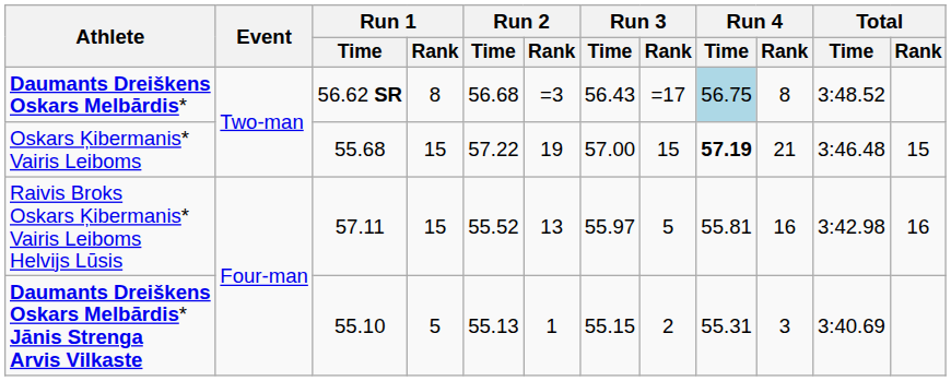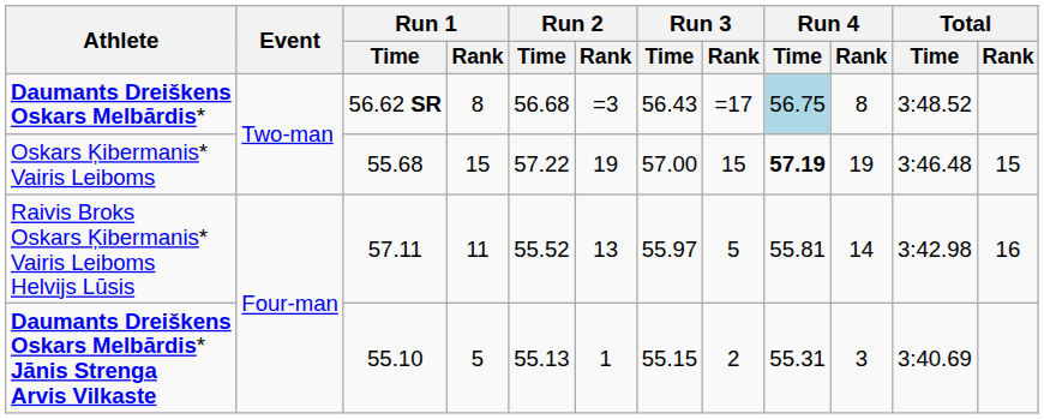 <table class="wikitable" style="font-size:90%">
 <tr>
 <th rowspan="2">Athlete</th>
 <th rowspan="2">Event</th>
 <th colspan="2">Run 1</th>
 <th colspan="2">Run 2</th>
 <th colspan="2">Run 3</th>
 <th colspan="2">Run 4</th>
 <th colspan="2">Total</th>
 </tr>
 <tr style="font-size:95%">
 <th>Time</th>
 <th>Rank</th>
 <th>Time</th>
 <th>Rank</th>
 <th>Time</th>
 <th>Rank</th>
 <th>Time</th>
 <th>Rank</th>
 <th>Time</th>
 <th>Rank</th>
 </tr>
 <tr align=center>
 <td align=left><strong><a href='#'>Daumants Dreiškens</a><br><a href='#'>Oskars Melbārdis</a></strong>*</td>
 <td align=left rowspan=2><a href='#'>Two-man</a></td>
 <td>56.62 <strong>SR</strong></td>
 <td>8</td>
 <td>56.68</td>
 <td>=3</td>
 <td>56.43</td>
 <td>=17</td>
 <td style="background: lightblue;">56.75</td>
 <td>8</td>
 <td>3:48.52</td>
 <td></td>
 </tr>
 <tr align=center>
 <td align=left><a href='#'>Oskars Ķibermanis</a>*<br><a href='#'>Vairis Leiboms</a></td>
 <td>55.68</td>
 <td>15</td>
 <td>57.22</td>
 <td>19</td>
 <td>57.00</td>
 <td>15</td>
 <td><strong>57.19</strong></td>
-<td>21</td>
+<td>19</td>
 <td>3:46.48</td>
 <td>15</td>
 </tr>
 <tr align=center>
 <td align=left><a href='#'>Raivis Broks</a><br><a href='#'>Oskars Ķibermanis</a>*<br><a href='#'>Vairis Leiboms</a><br><a href='#'>Helvijs Lūsis</a></td>
 <td align=left rowspan=2><a href='#'>Four-man</a></td>
 <td>57.11</td>
-<td>15</td>
+<td>11</td>
 <td>55.52</td>
 <td>13</td>
 <td>55.97</td>
 <td>5</td>
 <td>55.81</td>
-<td>16</td>
+<td>14</td>
 <td>3:42.98</td>
 <td>16</td>
 </tr>
 <tr align=center>
 <td align=left><strong><a href='#'>Daumants Dreiškens</a></strong><br><strong><a href='#'>Oskars Melbārdis</a></strong>*<br><strong><a href='#'>Jānis Strenga</a></strong><br><strong><a href='#'>Arvis Vilkaste</a></strong></td>
 <td>55.10</td>
 <td>5</td>
 <td>55.13</td>
 <td>1</td>
 <td>55.15</td>
 <td>2</td>
 <td>55.31</td>
 <td>3</td>
 <td>3:40.69</td>
 <td></td>
 </tr>
 </table>
